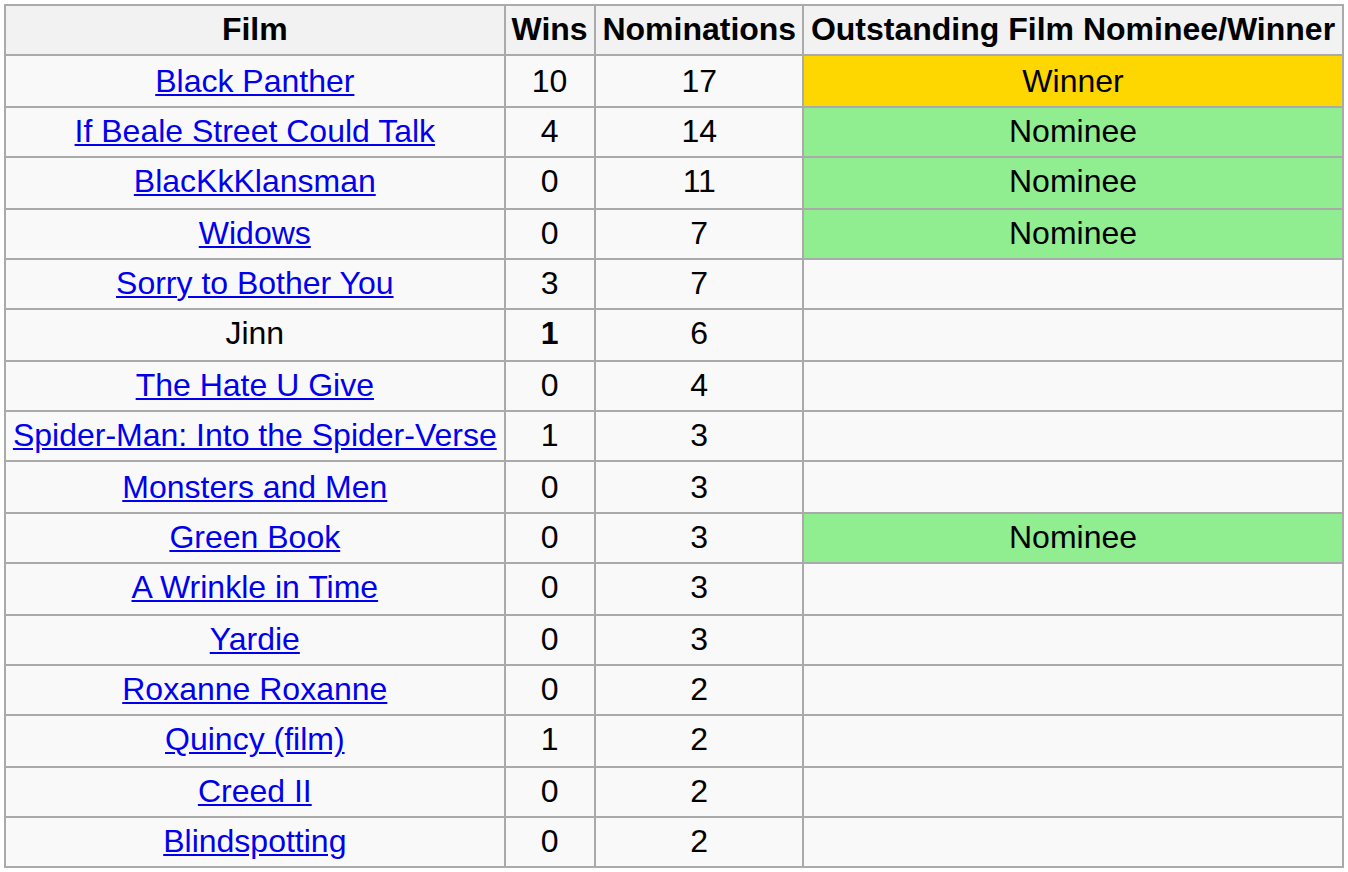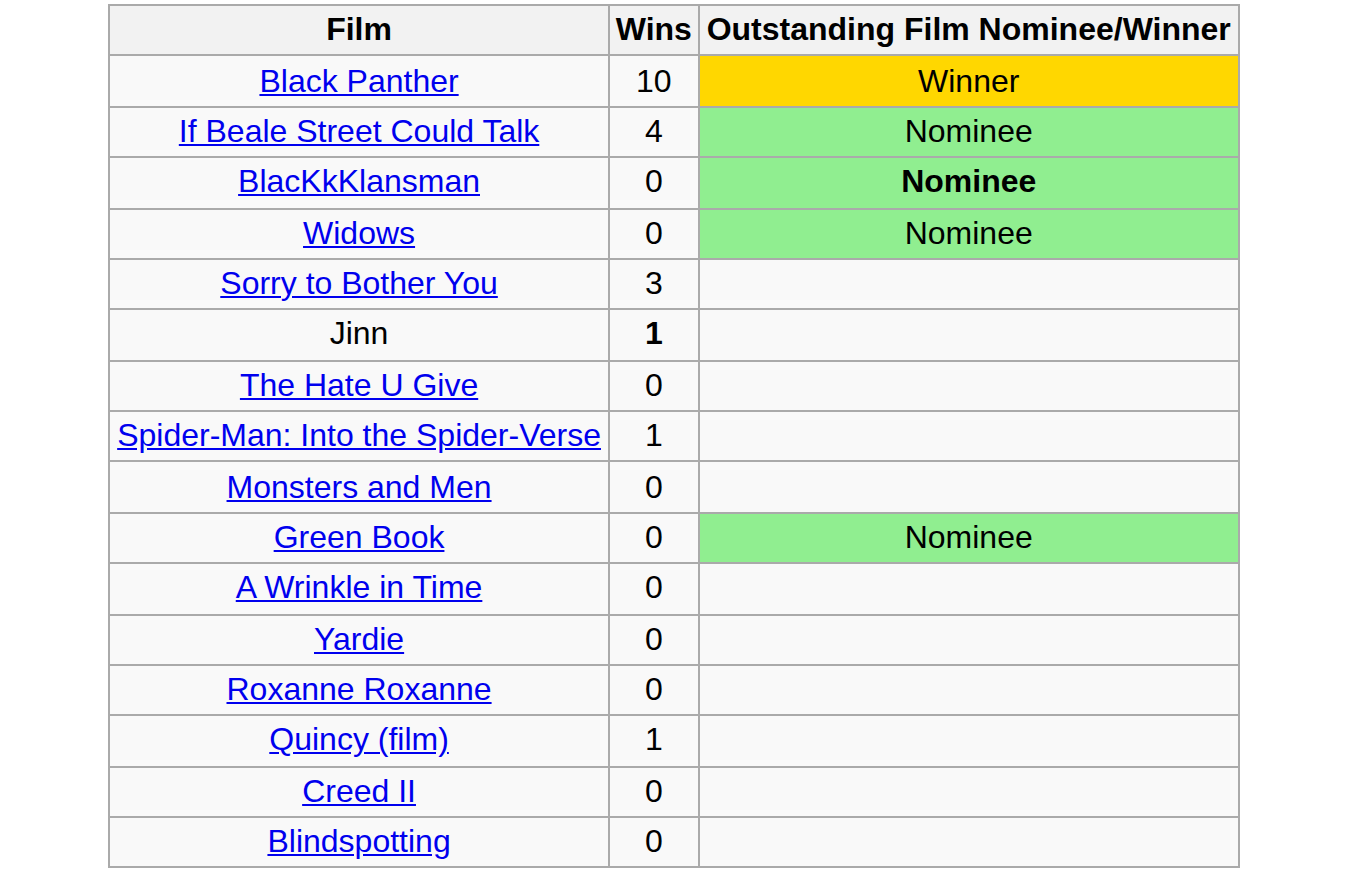 <table class="wikitable sortable" style="text-align: center; margin:auto">
 <tr>
 <th>Film</th>
 <th>Wins</th>
-<th>Nominations</th>
 <th>Outstanding Film Nominee/Winner</th>
 </tr>
 <tr>
 <td><a href='#'>Black Panther</a></td>
 <td>10</td>
-<td>17</td>
 <td style="background:gold;">Winner</td>
 </tr>
 <tr>
 <td><a href='#'>If Beale Street Could Talk</a></td>
 <td>4</td>
-<td>14</td>
 <td style=background:lightgreen>Nominee</td>
 </tr>
 <tr>
 <td><a href='#'>BlacKkKlansman</a></td>
 <td>0</td>
-<td>11</td>
-<td style=background:lightgreen>Nominee</td>
+<td style=background:lightgreen><strong>Nominee</strong></td>
 </tr>
 <tr>
 <td><a href='#'>Widows</a></td>
 <td>0</td>
-<td>7</td>
 <td style=background:lightgreen>Nominee</td>
 </tr>
 <tr>
 <td><a href='#'>Sorry to Bother You</a></td>
 <td>3</td>
-<td>7</td>
 <td></td>
 </tr>
 <tr>
 <td>Jinn</td>
 <td><strong>1</strong></td>
-<td>6</td>
 <td></td>
 </tr>
 <tr>
 <td><a href='#'>The Hate U Give</a></td>
 <td>0</td>
-<td>4</td>
 <td></td>
 </tr>
 <tr>
 <td><a href='#'>Spider-Man: Into the Spider-Verse</a></td>
 <td>1</td>
-<td>3</td>
 <td></td>
 </tr>
 <tr>
 <td><a href='#'>Monsters and Men</a></td>
 <td>0</td>
-<td>3</td>
 <td></td>
 </tr>
 <tr>
 <td><a href='#'>Green Book</a></td>
 <td>0</td>
-<td>3</td>
 <td style=background:lightgreen>Nominee</td>
 </tr>
 <tr>
 <td><a href='#'>A Wrinkle in Time</a></td>
 <td>0</td>
-<td>3</td>
 <td></td>
 </tr>
 <tr>
 <td><a href='#'>Yardie</a></td>
 <td>0</td>
-<td>3</td>
 <td></td>
 </tr>
 <tr>
 <td><a href='#'>Roxanne Roxanne</a></td>
 <td>0</td>
-<td>2</td>
 <td></td>
 </tr>
 <tr>
 <td><a href='#'>Quincy (film)</a></td>
 <td>1</td>
-<td>2</td>
 <td></td>
 </tr>
 <tr>
 <td><a href='#'>Creed II</a></td>
 <td>0</td>
-<td>2</td>
 <td></td>
 </tr>
 <tr>
 <td><a href='#'>Blindspotting</a></td>
 <td>0</td>
-<td>2</td>
 <td></td>
 </tr>
 </table>
